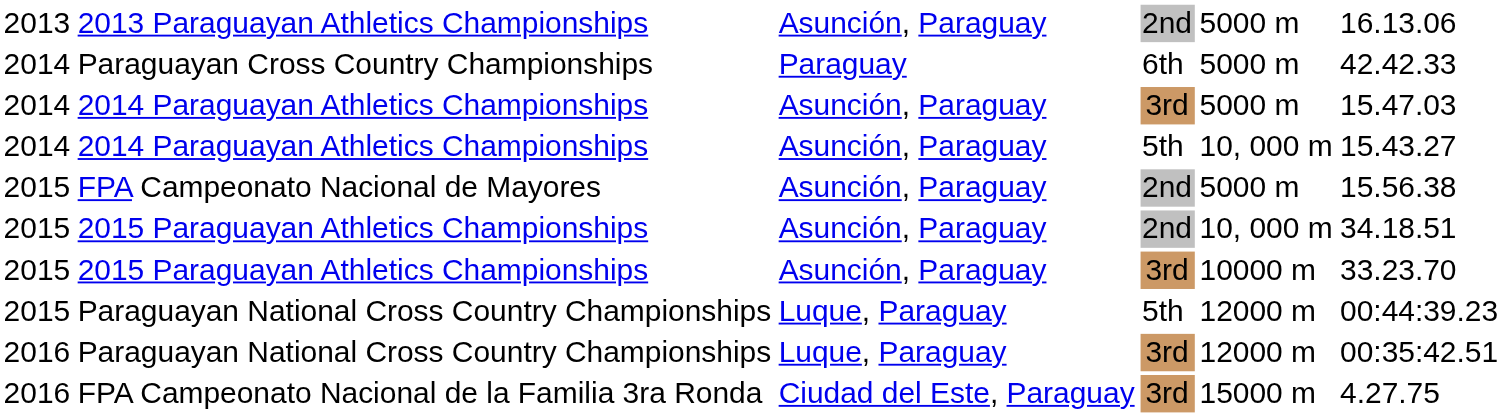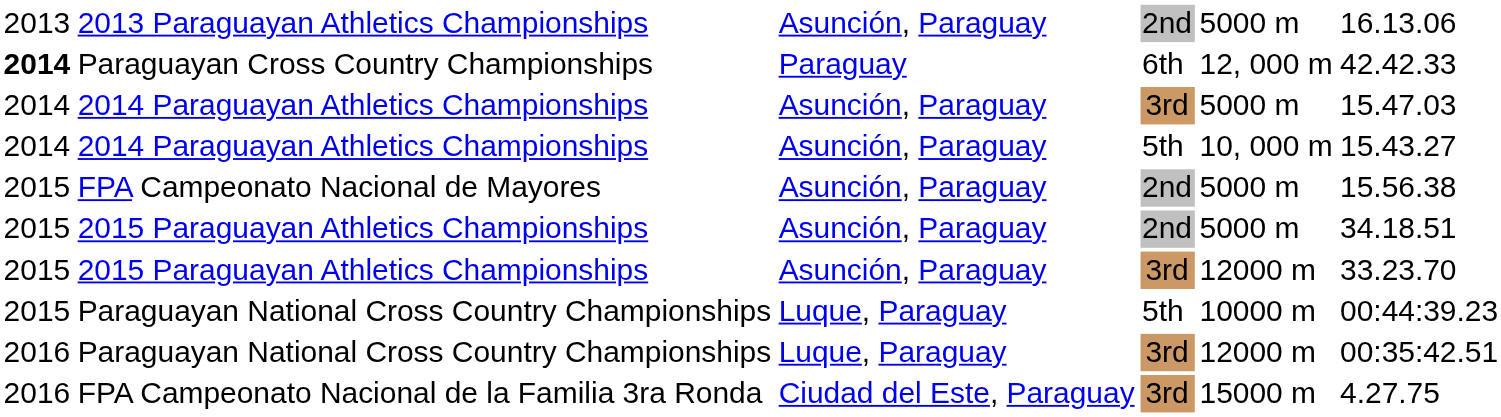 <table>
 <tr>
 <td>2013</td>
 <td><a href='#'>2013 Paraguayan Athletics Championships</a></td>
 <td><a href='#'>Asunción</a>, <a href='#'>Paraguay</a></td>
 <td style="background:silver; text-align:center;">2nd</td>
 <td>5000 m</td>
 <td>16.13.06</td>
 </tr>
 <tr>
-<td>2014</td>
+<td><strong>2014</strong></td>
 <td>Paraguayan Cross Country Championships</td>
 <td><a href='#'>Paraguay</a></td>
 <td>6th</td>
-<td>5000 m</td>
+<td>12, 000 m</td>
 <td>42.42.33</td>
 </tr>
 <tr>
 <td>2014</td>
 <td><a href='#'>2014 Paraguayan Athletics Championships</a></td>
 <td><a href='#'>Asunción</a>, <a href='#'>Paraguay</a></td>
 <td style="background:#c96; text-align:center;">3rd</td>
 <td>5000 m</td>
 <td>15.47.03</td>
 </tr>
 <tr>
 <td>2014</td>
 <td><a href='#'>2014 Paraguayan Athletics Championships</a></td>
 <td><a href='#'>Asunción</a>, <a href='#'>Paraguay</a></td>
 <td>5th</td>
 <td>10, 000 m</td>
 <td>15.43.27</td>
 </tr>
 <tr>
 <td>2015</td>
 <td><a href='#'>FPA</a> Campeonato Nacional de Mayores</td>
 <td><a href='#'>Asunción</a>, <a href='#'>Paraguay</a></td>
 <td style="background:silver; text-align:center;">2nd</td>
 <td>5000 m</td>
 <td>15.56.38</td>
 </tr>
 <tr>
 <td>2015</td>
 <td><a href='#'>2015 Paraguayan Athletics Championships</a></td>
 <td><a href='#'>Asunción</a>, <a href='#'>Paraguay</a></td>
 <td style="background:silver; text-align:center;">2nd</td>
-<td>10, 000 m</td>
+<td>5000 m</td>
 <td>34.18.51</td>
 </tr>
 <tr>
 <td>2015</td>
 <td><a href='#'>2015 Paraguayan Athletics Championships</a></td>
 <td><a href='#'>Asunción</a>, <a href='#'>Paraguay</a></td>
 <td style="background:#c96; text-align:center;">3rd</td>
-<td>10000 m</td>
+<td>12000 m</td>
 <td>33.23.70</td>
 </tr>
 <tr>
 <td>2015</td>
 <td>Paraguayan National Cross Country Championships</td>
 <td><a href='#'>Luque</a>, <a href='#'>Paraguay</a></td>
 <td>5th</td>
-<td>12000 m</td>
+<td>10000 m</td>
 <td>00:44:39.23</td>
 </tr>
 <tr>
 <td>2016</td>
 <td>Paraguayan National Cross Country Championships</td>
 <td><a href='#'>Luque</a>, <a href='#'>Paraguay</a></td>
 <td style="background:#c96; text-align:center;">3rd</td>
 <td>12000 m</td>
 <td>00:35:42.51</td>
 </tr>
 <tr>
 <td>2016</td>
 <td>FPA Campeonato Nacional de la Familia 3ra Ronda</td>
 <td><a href='#'>Ciudad del Este</a>, <a href='#'>Paraguay</a></td>
 <td style="background:#c96; text-align:center;">3rd</td>
 <td>15000 m</td>
 <td>4.27.75</td>
 </tr>
 </table>
